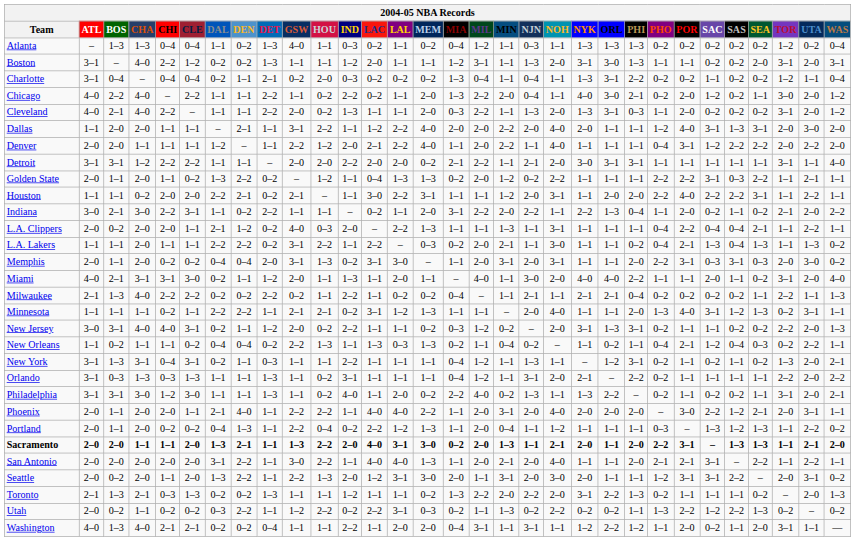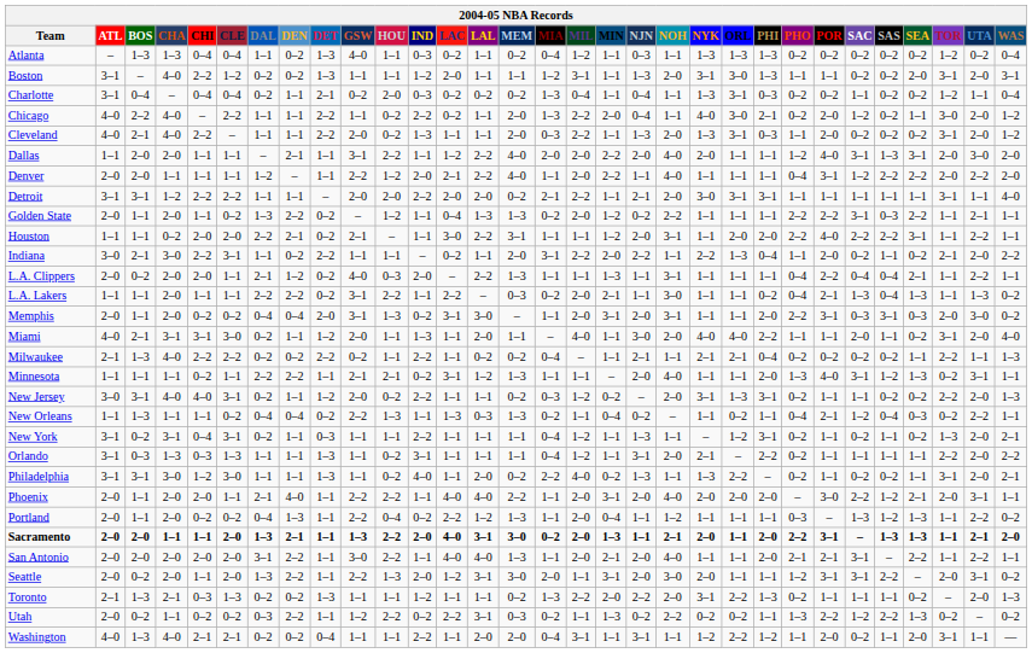 <table class="wikitable" style="font-size:90%; text-align:center;">
 <tr>
 <th colspan=31>2004-05 NBA Records</th>
 </tr>
 <tr>
 <th width=100>Team</th>
 <th style="background:#FF0000;color:#FFFFFF;width=35">ATL</th>
 <th style="background:#006400;color:#FFFFFF;width=35">BOS</th>
 <th style="background:#253E6A;color:#DF5106;width=35">CHA</th>
 <th style="background:#FF0000;color:#000000;width=35">CHI</th>
 <th style="background:#9F1F32;color:#001D43;width=35">CLE</th>
 <th style="background:#0055BA;color:#898D8F;width=35">DAL</th>
 <th style="background:#4C92CC;color:#FDB827;width=35">DEN</th>
 <th style="background:#006BB7;color:#ED164B;width=35">DET</th>
 <th style="background:#072E63;color:#DC5A34;width=35">GSW</th>
 <th style="background:#D31145;color:#CBD4D8;width=35">HOU</th>
 <th style="background:#000080;color:#FFD700;width=35">IND</th>
 <th style="background:#F9160D;color:#1A2E8B;width=35">LAC</th>
 <th style="background:#800080;color:#FFD700;width=35">LAL</th>
 <th style="background:#00265B;color:#BAD1EB;width=35">MEM</th>
 <th style="background:#000000;color:#8B0000;width=35">MIA</th>
 <th style="background:#00471B;color:#5C378A;width=35">MIL</th>
 <th style="background:#044D80;color:#000000;width=35">MIN</th>
 <th style="background:#12305B;color:#C4CED4;width=35">NJN</th>
 <th style="background:#0093B1;color:#FDB827;width=35">NOH</th>
 <th style="background:#0000FF;color:#FF8C00;width=35">NYK</th>
 <th style="background:#0000FF;color:#000000;width=35">ORL</th>
 <th style="background:#000000;color:#BB9754;width=35">PHI</th>
 <th style="background:#800080;color:#FF4500;width=35">PHO</th>
 <th style="background:#000000;color:#FF0000;width=35">POR</th>
 <th style="background:#6846A8;color:#FFFFFF;width=35">SAC</th>
 <th style="background:#000000;color:#C0C0C0;width=35">SAS</th>
 <th style="background:#005831;color:#FFC322;width=35">SEA</th>
 <th style="background:#7436BF;color:#BE0F34;width=35">TOR</th>
 <th style="background:#042A5C;color:#4C8ECC;width=35">UTA</th>
 <th style="background:#044D7D;color:#BC7A44;width=35">WAS</th>
 </tr>
 <tr>
 <td style="text-align:left;"><a href='#'>Atlanta</a></td>
 <td>–</td>
 <td>1–3</td>
 <td>1–3</td>
 <td>0–4</td>
 <td>0–4</td>
 <td>1–1</td>
 <td>0–2</td>
 <td>1–3</td>
 <td>4–0</td>
 <td>1–1</td>
 <td>0–3</td>
 <td>0–2</td>
 <td>1–1</td>
 <td>0–2</td>
 <td>0–4</td>
 <td>1–2</td>
 <td>1–1</td>
 <td>0–3</td>
 <td>1–1</td>
 <td>1–3</td>
 <td>1–3</td>
 <td>1–3</td>
 <td>0–2</td>
 <td>0–2</td>
 <td>0–2</td>
 <td>0–2</td>
 <td>0–2</td>
 <td>1–2</td>
 <td>0–2</td>
 <td>0–4</td>
 </tr>
 <tr>
 <td style="text-align:left;"><a href='#'>Boston</a></td>
 <td>3–1</td>
 <td>–</td>
 <td>4–0</td>
 <td>2–2</td>
 <td>1–2</td>
 <td>0–2</td>
 <td>0–2</td>
 <td>1–3</td>
 <td>1–1</td>
 <td>1–1</td>
 <td>1–2</td>
 <td>2–0</td>
 <td>1–1</td>
 <td>1–1</td>
 <td>1–2</td>
 <td>3–1</td>
 <td>1–1</td>
 <td>1–3</td>
 <td>2–0</td>
 <td>3–1</td>
 <td>3–0</td>
 <td>1–3</td>
 <td>1–1</td>
 <td>1–1</td>
 <td>0–2</td>
 <td>0–2</td>
 <td>2–0</td>
 <td>3–1</td>
 <td>2–0</td>
 <td>3–1</td>
 </tr>
 <tr>
 <td style="text-align:left;"><a href='#'>Charlotte</a></td>
 <td>3–1</td>
 <td>0–4</td>
 <td>–</td>
 <td>0–4</td>
 <td>0–4</td>
 <td>0–2</td>
 <td>1–1</td>
 <td>2–1</td>
 <td>0–2</td>
 <td>2–0</td>
 <td>0–3</td>
 <td>0–2</td>
 <td>0–2</td>
 <td>0–2</td>
 <td>1–3</td>
 <td>0–4</td>
 <td>1–1</td>
 <td>0–4</td>
 <td>1–1</td>
 <td>1–3</td>
 <td>3–1</td>
-<td>2–2</td>
+<td>0–3</td>
 <td>0–2</td>
 <td>0–2</td>
 <td>1–1</td>
 <td>0–2</td>
 <td>0–2</td>
 <td>1–2</td>
 <td>1–1</td>
 <td>0–4</td>
 </tr>
 <tr>
 <td style="text-align:left;"><a href='#'>Chicago</a></td>
 <td>4–0</td>
 <td>2–2</td>
 <td>4–0</td>
 <td>–</td>
 <td>2–2</td>
 <td>1–1</td>
 <td>1–1</td>
 <td>2–2</td>
 <td>1–1</td>
 <td>0–2</td>
 <td>2–2</td>
 <td>0–2</td>
 <td>1–1</td>
 <td>2–0</td>
 <td>1–3</td>
 <td>2–2</td>
 <td>2–0</td>
 <td>0–4</td>
 <td>1–1</td>
 <td>4–0</td>
 <td>3–0</td>
 <td>2–1</td>
 <td>0–2</td>
 <td>2–0</td>
 <td>1–2</td>
 <td>0–2</td>
 <td>1–1</td>
 <td>3–0</td>
 <td>2–0</td>
 <td>1–2</td>
 </tr>
 <tr>
 <td style="text-align:left;"><a href='#'>Cleveland</a></td>
 <td>4–0</td>
 <td>2–1</td>
 <td>4–0</td>
 <td>2–2</td>
 <td>–</td>
 <td>1–1</td>
 <td>1–1</td>
 <td>2–2</td>
 <td>2–0</td>
 <td>0–2</td>
 <td>1–3</td>
 <td>1–1</td>
 <td>1–1</td>
 <td>2–0</td>
 <td>0–3</td>
 <td>2–2</td>
 <td>1–1</td>
 <td>1–3</td>
 <td>2–0</td>
 <td>1–3</td>
 <td>3–1</td>
 <td>0–3</td>
 <td>1–1</td>
 <td>2–0</td>
 <td>0–2</td>
 <td>0–2</td>
 <td>0–2</td>
 <td>3–1</td>
 <td>2–0</td>
 <td>1–2</td>
 </tr>
 <tr>
 <td style="text-align:left;"><a href='#'>Dallas</a></td>
 <td>1–1</td>
 <td>2–0</td>
 <td>2–0</td>
 <td>1–1</td>
 <td>1–1</td>
 <td>–</td>
 <td>2–1</td>
 <td>1–1</td>
 <td>3–1</td>
 <td>2–2</td>
 <td>1–1</td>
 <td>1–2</td>
 <td>2–2</td>
 <td>4–0</td>
 <td>2–0</td>
 <td>2–0</td>
 <td>2–2</td>
 <td>2–0</td>
 <td>4–0</td>
 <td>2–0</td>
 <td>1–1</td>
 <td>1–1</td>
 <td>1–2</td>
 <td>4–0</td>
 <td>3–1</td>
 <td>1–3</td>
 <td>3–1</td>
 <td>2–0</td>
 <td>3–0</td>
 <td>2–0</td>
 </tr>
 <tr>
 <td style="text-align:left;"><a href='#'>Denver</a></td>
 <td>2–0</td>
 <td>2–0</td>
 <td>1–1</td>
 <td>1–1</td>
 <td>1–1</td>
 <td>1–2</td>
 <td>–</td>
 <td>1–1</td>
 <td>2–2</td>
 <td>1–2</td>
 <td>2–0</td>
 <td>2–1</td>
 <td>2–2</td>
 <td>4–0</td>
 <td>1–1</td>
 <td>2–0</td>
 <td>2–2</td>
 <td>1–1</td>
 <td>4–0</td>
 <td>1–1</td>
 <td>1–1</td>
 <td>1–1</td>
 <td>0–4</td>
 <td>3–1</td>
 <td>1–2</td>
 <td>2–2</td>
 <td>2–2</td>
 <td>2–0</td>
 <td>2–2</td>
 <td>2–0</td>
 </tr>
 <tr>
 <td style="text-align:left;"><a href='#'>Detroit</a></td>
 <td>3–1</td>
 <td>3–1</td>
 <td>1–2</td>
 <td>2–2</td>
 <td>2–2</td>
 <td>1–1</td>
 <td>1–1</td>
 <td>–</td>
 <td>2–0</td>
 <td>2–0</td>
 <td>2–2</td>
 <td>2–0</td>
 <td>2–0</td>
 <td>0–2</td>
 <td>2–1</td>
 <td>2–2</td>
 <td>1–1</td>
 <td>2–1</td>
 <td>2–0</td>
 <td>3–0</td>
 <td>3–1</td>
 <td>3–1</td>
 <td>1–1</td>
 <td>1–1</td>
 <td>1–1</td>
 <td>1–1</td>
 <td>1–1</td>
 <td>3–1</td>
 <td>1–1</td>
 <td>4–0</td>
 </tr>
 <tr>
 <td style="text-align:left;"><a href='#'>Golden State</a></td>
 <td>2–0</td>
 <td>1–1</td>
 <td>2–0</td>
 <td>1–1</td>
 <td>0–2</td>
 <td>1–3</td>
 <td>2–2</td>
 <td>0–2</td>
 <td>–</td>
 <td>1–2</td>
 <td>1–1</td>
 <td>0–4</td>
 <td>1–3</td>
 <td>1–3</td>
 <td>0–2</td>
 <td>2–0</td>
 <td>1–2</td>
 <td>0–2</td>
 <td>2–2</td>
 <td>1–1</td>
 <td>1–1</td>
 <td>1–1</td>
 <td>2–2</td>
 <td>2–2</td>
 <td>3–1</td>
 <td>0–3</td>
 <td>2–2</td>
 <td>1–1</td>
 <td>2–1</td>
 <td>1–1</td>
 </tr>
 <tr>
 <td style="text-align:left;"><a href='#'>Houston</a></td>
 <td>1–1</td>
 <td>1–1</td>
 <td>0–2</td>
 <td>2–0</td>
 <td>2–0</td>
 <td>2–2</td>
 <td>2–1</td>
 <td>0–2</td>
 <td>2–1</td>
 <td>–</td>
 <td>1–1</td>
 <td>3–0</td>
 <td>2–2</td>
 <td>3–1</td>
 <td>1–1</td>
 <td>1–1</td>
 <td>1–2</td>
 <td>2–0</td>
 <td>3–1</td>
 <td>1–1</td>
 <td>2–0</td>
 <td>2–0</td>
 <td>2–2</td>
 <td>4–0</td>
 <td>2–2</td>
 <td>2–2</td>
 <td>3–1</td>
 <td>1–1</td>
 <td>2–2</td>
 <td>1–1</td>
 </tr>
 <tr>
 <td style="text-align:left;"><a href='#'>Indiana</a></td>
 <td>3–0</td>
 <td>2–1</td>
 <td>3–0</td>
 <td>2–2</td>
 <td>3–1</td>
 <td>1–1</td>
 <td>0–2</td>
 <td>2–2</td>
 <td>1–1</td>
 <td>1–1</td>
 <td>–</td>
 <td>0–2</td>
 <td>1–1</td>
 <td>2–0</td>
 <td>3–1</td>
 <td>2–2</td>
 <td>2–0</td>
 <td>2–2</td>
 <td>1–1</td>
 <td>2–2</td>
 <td>1–3</td>
 <td>0–4</td>
 <td>1–1</td>
 <td>2–0</td>
 <td>0–2</td>
 <td>1–1</td>
 <td>0–2</td>
 <td>2–1</td>
 <td>2–0</td>
 <td>2–2</td>
 </tr>
 <tr>
 <td style="text-align:left;"><a href='#'>L.A. Clippers</a></td>
 <td>2–0</td>
 <td>0–2</td>
 <td>2–0</td>
 <td>2–0</td>
 <td>1–1</td>
 <td>2–1</td>
 <td>1–2</td>
 <td>0–2</td>
 <td>4–0</td>
 <td>0–3</td>
 <td>2–0</td>
 <td>–</td>
 <td>2–2</td>
 <td>1–3</td>
 <td>1–1</td>
 <td>1–1</td>
 <td>1–3</td>
 <td>1–1</td>
 <td>3–1</td>
 <td>1–1</td>
 <td>1–1</td>
 <td>1–1</td>
 <td>0–4</td>
 <td>2–2</td>
 <td>0–4</td>
 <td>0–4</td>
 <td>2–1</td>
 <td>1–1</td>
 <td>2–2</td>
 <td>1–1</td>
 </tr>
 <tr>
 <td style="text-align:left;"><a href='#'>L.A. Lakers</a></td>
 <td>1–1</td>
 <td>1–1</td>
 <td>2–0</td>
 <td>1–1</td>
 <td>1–1</td>
 <td>2–2</td>
 <td>2–2</td>
 <td>0–2</td>
 <td>3–1</td>
 <td>2–2</td>
 <td>1–1</td>
 <td>2–2</td>
 <td>–</td>
 <td>0–3</td>
 <td>0–2</td>
 <td>2–0</td>
 <td>2–1</td>
 <td>1–1</td>
 <td>3–0</td>
 <td>1–1</td>
 <td>1–1</td>
 <td>0–2</td>
 <td>0–4</td>
 <td>2–1</td>
 <td>1–3</td>
 <td>0–4</td>
 <td>1–3</td>
 <td>1–1</td>
 <td>1–3</td>
 <td>0–2</td>
 </tr>
 <tr>
 <td style="text-align:left;"><a href='#'>Memphis</a></td>
 <td>2–0</td>
 <td>1–1</td>
 <td>2–0</td>
 <td>0–2</td>
 <td>0–2</td>
 <td>0–4</td>
 <td>0–4</td>
 <td>2–0</td>
 <td>3–1</td>
 <td>1–3</td>
 <td>0–2</td>
 <td>3–1</td>
 <td>3–0</td>
 <td>–</td>
 <td>1–1</td>
 <td>2–0</td>
 <td>3–1</td>
 <td>2–0</td>
 <td>3–1</td>
 <td>1–1</td>
 <td>1–1</td>
 <td>2–0</td>
 <td>2–2</td>
 <td>3–1</td>
 <td>0–3</td>
 <td>3–1</td>
 <td>0–3</td>
 <td>2–0</td>
 <td>3–0</td>
 <td>0–2</td>
 </tr>
 <tr>
 <td style="text-align:left;"><a href='#'>Miami</a></td>
 <td>4–0</td>
 <td>2–1</td>
 <td>3–1</td>
 <td>3–1</td>
 <td>3–0</td>
 <td>0–2</td>
 <td>1–1</td>
 <td>1–2</td>
 <td>2–0</td>
 <td>1–1</td>
 <td>1–3</td>
 <td>1–1</td>
 <td>2–0</td>
 <td>1–1</td>
 <td>–</td>
 <td>4–0</td>
 <td>1–1</td>
 <td>3–0</td>
 <td>2–0</td>
 <td>4–0</td>
 <td>4–0</td>
 <td>2–2</td>
 <td>1–1</td>
 <td>1–1</td>
 <td>2–0</td>
 <td>1–1</td>
 <td>0–2</td>
 <td>3–1</td>
 <td>2–0</td>
 <td>4–0</td>
 </tr>
 <tr>
 <td style="text-align:left;"><a href='#'>Milwaukee</a></td>
 <td>2–1</td>
 <td>1–3</td>
 <td>4–0</td>
 <td>2–2</td>
 <td>2–2</td>
 <td>0–2</td>
 <td>0–2</td>
 <td>2–2</td>
 <td>0–2</td>
 <td>1–1</td>
 <td>2–2</td>
 <td>1–1</td>
 <td>0–2</td>
 <td>0–2</td>
 <td>0–4</td>
 <td>–</td>
 <td>1–1</td>
 <td>2–1</td>
 <td>1–1</td>
 <td>2–1</td>
 <td>2–1</td>
 <td>0–4</td>
 <td>0–2</td>
 <td>0–2</td>
 <td>0–2</td>
 <td>0–2</td>
 <td>1–1</td>
 <td>2–2</td>
 <td>1–1</td>
 <td>1–3</td>
 </tr>
 <tr>
 <td style="text-align:left;"><a href='#'>Minnesota</a></td>
 <td>1–1</td>
 <td>1–1</td>
 <td>1–1</td>
 <td>0–2</td>
 <td>1–1</td>
 <td>2–2</td>
 <td>2–2</td>
 <td>1–1</td>
 <td>2–1</td>
 <td>2–1</td>
 <td>0–2</td>
 <td>3–1</td>
 <td>1–2</td>
 <td>1–3</td>
 <td>1–1</td>
 <td>1–1</td>
 <td>–</td>
 <td>2–0</td>
 <td>4–0</td>
 <td>1–1</td>
 <td>1–1</td>
 <td>2–0</td>
 <td>1–3</td>
 <td>4–0</td>
 <td>3–1</td>
 <td>1–2</td>
 <td>1–3</td>
 <td>0–2</td>
 <td>3–1</td>
 <td>1–1</td>
 </tr>
 <tr>
 <td style="text-align:left;"><a href='#'>New Jersey</a></td>
 <td>3–0</td>
 <td>3–1</td>
 <td>4–0</td>
 <td>4–0</td>
 <td>3–1</td>
 <td>0–2</td>
 <td>1–1</td>
 <td>1–2</td>
 <td>2–0</td>
 <td>0–2</td>
 <td>2–2</td>
 <td>1–1</td>
 <td>1–1</td>
 <td>0–2</td>
 <td>0–3</td>
 <td>1–2</td>
 <td>0–2</td>
 <td>–</td>
 <td>2–0</td>
 <td>3–1</td>
 <td>1–3</td>
 <td>3–1</td>
 <td>0–2</td>
 <td>1–1</td>
 <td>1–1</td>
 <td>0–2</td>
 <td>0–2</td>
 <td>2–2</td>
 <td>2–0</td>
 <td>1–3</td>
 </tr>
 <tr>
 <td style="text-align:left;"><a href='#'>New Orleans</a></td>
 <td>1–1</td>
-<td>0–2</td>
+<td>1–3</td>
 <td>1–1</td>
 <td>1–1</td>
 <td>0–2</td>
 <td>0–4</td>
 <td>0–4</td>
 <td>0–2</td>
 <td>2–2</td>
 <td>1–3</td>
 <td>1–1</td>
 <td>1–3</td>
 <td>0–3</td>
 <td>1–3</td>
 <td>0–2</td>
 <td>1–1</td>
 <td>0–4</td>
 <td>0–2</td>
 <td>–</td>
 <td>1–1</td>
 <td>0–2</td>
 <td>1–1</td>
 <td>0–4</td>
 <td>2–1</td>
 <td>1–2</td>
 <td>0–4</td>
 <td>0–3</td>
 <td>0–2</td>
 <td>2–2</td>
 <td>1–1</td>
 </tr>
 <tr>
 <td style="text-align:left;"><a href='#'>New York</a></td>
 <td>3–1</td>
-<td>1–3</td>
+<td>0–2</td>
 <td>3–1</td>
 <td>0–4</td>
 <td>3–1</td>
 <td>0–2</td>
 <td>1–1</td>
 <td>0–3</td>
 <td>1–1</td>
 <td>1–1</td>
 <td>2–2</td>
 <td>1–1</td>
 <td>1–1</td>
 <td>1–1</td>
 <td>0–4</td>
 <td>1–2</td>
 <td>1–1</td>
 <td>1–3</td>
 <td>1–1</td>
 <td>–</td>
 <td>1–2</td>
 <td>3–1</td>
 <td>0–2</td>
 <td>1–1</td>
 <td>0–2</td>
 <td>1–1</td>
 <td>0–2</td>
 <td>1–3</td>
 <td>2–0</td>
 <td>2–1</td>
 </tr>
 <tr>
 <td style="text-align:left;"><a href='#'>Orlando</a></td>
 <td>3–1</td>
 <td>0–3</td>
 <td>1–3</td>
 <td>0–3</td>
 <td>1–3</td>
 <td>1–1</td>
 <td>1–1</td>
 <td>1–3</td>
 <td>1–1</td>
 <td>0–2</td>
 <td>3–1</td>
 <td>1–1</td>
 <td>1–1</td>
 <td>1–1</td>
 <td>0–4</td>
 <td>1–2</td>
 <td>1–1</td>
 <td>3–1</td>
 <td>2–0</td>
 <td>2–1</td>
 <td>–</td>
 <td>2–2</td>
 <td>0–2</td>
 <td>1–1</td>
 <td>1–1</td>
 <td>1–1</td>
 <td>1–1</td>
 <td>2–2</td>
 <td>2–0</td>
 <td>2–2</td>
 </tr>
 <tr>
 <td style="text-align:left;"><a href='#'>Philadelphia</a></td>
 <td>3–1</td>
 <td>3–1</td>
 <td>3–0</td>
 <td>1–2</td>
 <td>3–0</td>
 <td>1–1</td>
 <td>1–1</td>
 <td>1–3</td>
 <td>1–1</td>
 <td>0–2</td>
 <td>4–0</td>
 <td>1–1</td>
 <td>2–0</td>
 <td>0–2</td>
 <td>2–2</td>
 <td>4–0</td>
 <td>0–2</td>
 <td>1–3</td>
 <td>1–1</td>
 <td>1–3</td>
 <td>2–2</td>
 <td>–</td>
 <td>0–2</td>
 <td>1–1</td>
 <td>0–2</td>
 <td>0–2</td>
 <td>1–1</td>
 <td>3–1</td>
 <td>2–0</td>
 <td>2–1</td>
 </tr>
 <tr>
 <td style="text-align:left;"><a href='#'>Phoenix</a></td>
 <td>2–0</td>
 <td>1–1</td>
 <td>2–0</td>
 <td>2–0</td>
 <td>1–1</td>
 <td>2–1</td>
 <td>4–0</td>
 <td>1–1</td>
 <td>2–2</td>
 <td>2–2</td>
 <td>1–1</td>
 <td>4–0</td>
 <td>4–0</td>
 <td>2–2</td>
 <td>1–1</td>
 <td>2–0</td>
 <td>3–1</td>
 <td>2–0</td>
 <td>4–0</td>
 <td>2–0</td>
 <td>2–0</td>
 <td>2–0</td>
 <td>–</td>
 <td>3–0</td>
 <td>2–2</td>
 <td>1–2</td>
 <td>2–1</td>
 <td>2–0</td>
 <td>3–1</td>
 <td>1–1</td>
 </tr>
 <tr>
 <td style="text-align:left;"><a href='#'>Portland</a></td>
 <td>2–0</td>
 <td>1–1</td>
 <td>2–0</td>
 <td>0–2</td>
 <td>0–2</td>
 <td>0–4</td>
 <td>1–3</td>
 <td>1–1</td>
 <td>2–2</td>
 <td>0–4</td>
 <td>0–2</td>
 <td>2–2</td>
 <td>1–2</td>
 <td>1–3</td>
 <td>1–1</td>
 <td>2–0</td>
 <td>0–4</td>
 <td>1–1</td>
 <td>1–2</td>
 <td>1–1</td>
 <td>1–1</td>
 <td>1–1</td>
 <td>0–3</td>
 <td>–</td>
 <td>1–3</td>
 <td>1–2</td>
 <td>1–3</td>
 <td>1–1</td>
 <td>2–2</td>
 <td>0–2</td>
 </tr>
 <tr style="font-weight:bold">
 <td style="text-align:left;">Sacramento</td>
 <td>2–0</td>
 <td>2–0</td>
 <td>1–1</td>
 <td>1–1</td>
 <td>2–0</td>
 <td>1–3</td>
 <td>2–1</td>
 <td>1–1</td>
 <td>1–3</td>
 <td>2–2</td>
 <td>2–0</td>
 <td>4–0</td>
 <td>3–1</td>
 <td>3–0</td>
 <td>0–2</td>
 <td>2–0</td>
 <td>1–3</td>
 <td>1–1</td>
 <td>2–1</td>
 <td>2–0</td>
 <td>1–1</td>
 <td>2–0</td>
 <td>2–2</td>
 <td>3–1</td>
 <td>–</td>
 <td>1–3</td>
 <td>1–3</td>
 <td>1–1</td>
 <td>2–1</td>
 <td>2–0</td>
 </tr>
 <tr>
 <td style="text-align:left;"><a href='#'>San Antonio</a></td>
 <td>2–0</td>
 <td>2–0</td>
 <td>2–0</td>
 <td>2–0</td>
 <td>2–0</td>
 <td>3–1</td>
 <td>2–2</td>
 <td>1–1</td>
 <td>3–0</td>
 <td>2–2</td>
 <td>1–1</td>
 <td>4–0</td>
 <td>4–0</td>
 <td>1–3</td>
 <td>1–1</td>
 <td>2–0</td>
 <td>2–1</td>
 <td>2–0</td>
 <td>4–0</td>
 <td>1–1</td>
 <td>1–1</td>
 <td>2–0</td>
 <td>2–1</td>
 <td>2–1</td>
 <td>3–1</td>
 <td>–</td>
 <td>2–2</td>
 <td>1–1</td>
 <td>2–2</td>
 <td>1–1</td>
 </tr>
 <tr>
 <td style="text-align:left;"><a href='#'>Seattle</a></td>
 <td>2–0</td>
 <td>0–2</td>
 <td>2–0</td>
 <td>1–1</td>
 <td>2–0</td>
 <td>1–3</td>
 <td>2–2</td>
 <td>1–1</td>
 <td>2–2</td>
 <td>1–3</td>
 <td>2–0</td>
 <td>1–2</td>
 <td>3–1</td>
 <td>3–0</td>
 <td>2–0</td>
 <td>1–1</td>
 <td>3–1</td>
 <td>2–0</td>
 <td>3–0</td>
 <td>2–0</td>
 <td>1–1</td>
 <td>1–1</td>
 <td>1–2</td>
 <td>3–1</td>
 <td>3–1</td>
 <td>2–2</td>
 <td>–</td>
 <td>2–0</td>
 <td>3–1</td>
 <td>0–2</td>
 </tr>
 <tr>
 <td style="text-align:left;"><a href='#'>Toronto</a></td>
 <td>2–1</td>
 <td>1–3</td>
 <td>2–1</td>
 <td>0–3</td>
 <td>1–3</td>
 <td>0–2</td>
 <td>0–2</td>
 <td>1–3</td>
 <td>1–1</td>
 <td>1–1</td>
 <td>1–2</td>
 <td>1–1</td>
 <td>1–1</td>
 <td>0–2</td>
 <td>1–3</td>
 <td>2–2</td>
 <td>2–0</td>
 <td>2–2</td>
 <td>2–0</td>
 <td>3–1</td>
 <td>2–2</td>
 <td>1–3</td>
 <td>0–2</td>
 <td>1–1</td>
 <td>1–1</td>
 <td>1–1</td>
 <td>0–2</td>
 <td>–</td>
 <td>2–0</td>
 <td>1–3</td>
 </tr>
 <tr>
 <td style="text-align:left;"><a href='#'>Utah</a></td>
 <td>2–0</td>
 <td>0–2</td>
 <td>1–1</td>
 <td>0–2</td>
 <td>0–2</td>
 <td>0–3</td>
 <td>2–2</td>
 <td>1–1</td>
 <td>1–2</td>
 <td>2–2</td>
 <td>0–2</td>
 <td>2–2</td>
 <td>3–1</td>
 <td>0–3</td>
 <td>0–2</td>
 <td>1–1</td>
 <td>1–3</td>
 <td>0–2</td>
 <td>2–2</td>
 <td>0–2</td>
 <td>0–2</td>
 <td>1–1</td>
 <td>1–3</td>
 <td>2–2</td>
 <td>1–2</td>
 <td>2–2</td>
 <td>1–3</td>
 <td>0–2</td>
 <td>–</td>
 <td>0–2</td>
 </tr>
 <tr>
 <td style="text-align:left;"><a href='#'>Washington</a></td>
 <td>4–0</td>
 <td>1–3</td>
 <td>4–0</td>
 <td>2–1</td>
 <td>2–1</td>
 <td>0–2</td>
 <td>0–2</td>
 <td>0–4</td>
 <td>1–1</td>
 <td>1–1</td>
 <td>2–2</td>
 <td>1–1</td>
 <td>2–0</td>
 <td>2–0</td>
 <td>0–4</td>
 <td>3–1</td>
 <td>1–1</td>
 <td>3–1</td>
 <td>1–1</td>
 <td>1–2</td>
 <td>2–2</td>
 <td>1–2</td>
 <td>1–1</td>
 <td>2–0</td>
 <td>0–2</td>
 <td>1–1</td>
 <td>2–0</td>
 <td>3–1</td>
 <td>1–1</td>
 <td>—</td>
 </tr>
 </table>
